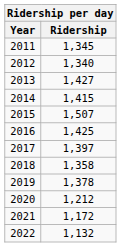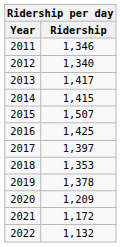 <table class="wikitable" style="margin: 1em 0.2em; text-align: center;">
 <tr>
 <th colspan="2">Ridership per day </th>
 </tr>
 <tr>
 <th>Year</th>
 <th>Ridership</th>
 </tr>
 <tr>
 <td>2011</td>
-<td>1,345</td>
+<td>1,346</td>
 </tr>
 <tr>
 <td>2012</td>
 <td>1,340</td>
 </tr>
 <tr>
 <td>2013</td>
-<td>1,427</td>
+<td>1,417</td>
 </tr>
 <tr>
 <td>2014</td>
 <td>1,415</td>
 </tr>
 <tr>
 <td>2015</td>
 <td>1,507</td>
 </tr>
 <tr>
 <td>2016</td>
 <td>1,425</td>
 </tr>
 <tr>
 <td>2017</td>
 <td>1,397</td>
 </tr>
 <tr>
 <td>2018</td>
-<td>1,358</td>
+<td>1,353</td>
 </tr>
 <tr>
 <td>2019</td>
 <td>1,378</td>
 </tr>
 <tr>
 <td>2020</td>
-<td>1,212</td>
+<td>1,209</td>
 </tr>
 <tr>
 <td>2021</td>
 <td>1,172</td>
 </tr>
 <tr>
 <td>2022</td>
 <td>1,132</td>
 </tr>
 </table>
